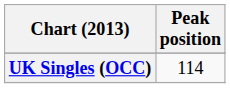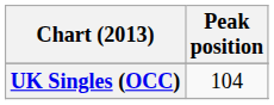 <table class="wikitable sortable plainrowheaders" style="text-align:center">
 <tr>
 <th scope="col">Chart (2013)</th>
 <th scope="col">Peak<br>position</th>
 </tr>
 <tr>
 </tr>
 <tr>
 </tr>
 <tr>
 <th scope="row"><a href='#'>UK Singles</a> (<a href='#'>OCC</a>)</th>
-<td>114</td>
+<td>104</td>
 </tr>
 <tr>
 </tr>
 <tr>
 </tr>
 <tr>
 </tr>
 <tr>
 </tr>
 <tr>
 </tr>
 </table>
